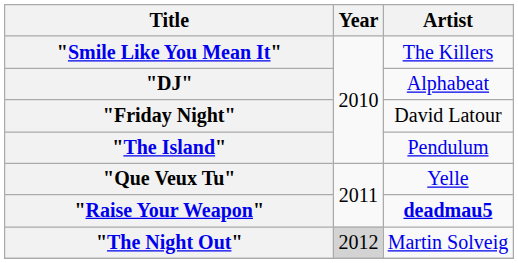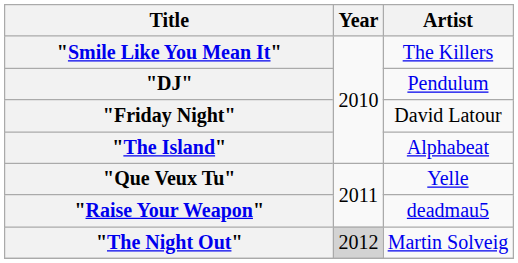 <table class="wikitable plainrowheaders" style="text-align:center;">
 <tr>
 <th scope="col" style="width:16em">Title</th>
 <th scope="col">Year</th>
 <th scope="col">Artist</th>
 </tr>
 <tr>
 <th scope="row">"<a href='#'>Smile Like You Mean It</a>"</th>
 <td rowspan="4">2010</td>
 <td><a href='#'>The Killers</a></td>
 </tr>
 <tr>
 <th scope="row">"DJ"</th>
-<td><a href='#'>Alphabeat</a></td>
+<td><a href='#'>Pendulum</a></td>
 </tr>
 <tr>
 <th scope="row">"Friday Night"</th>
 <td>David Latour</td>
 </tr>
 <tr>
 <th scope="row">"<a href='#'>The Island</a>"</th>
-<td><a href='#'>Pendulum</a></td>
+<td><a href='#'>Alphabeat</a></td>
 </tr>
 <tr>
 <th scope="row">"Que Veux Tu"</th>
 <td rowspan="2">2011</td>
 <td><a href='#'>Yelle</a></td>
 </tr>
 <tr>
 <th scope="row">"<a href='#'>Raise Your Weapon</a>"</th>
-<td><strong><a href='#'>deadmau5</a></strong></td>
+<td><a href='#'>deadmau5</a></td>
 </tr>
 <tr>
 <th scope="row">"<a href='#'>The Night Out</a>"</th>
 <td style="background: lightgrey;">2012</td>
 <td><a href='#'>Martin Solveig</a></td>
 </tr>
 <tr>
 </tr>
 </table>
